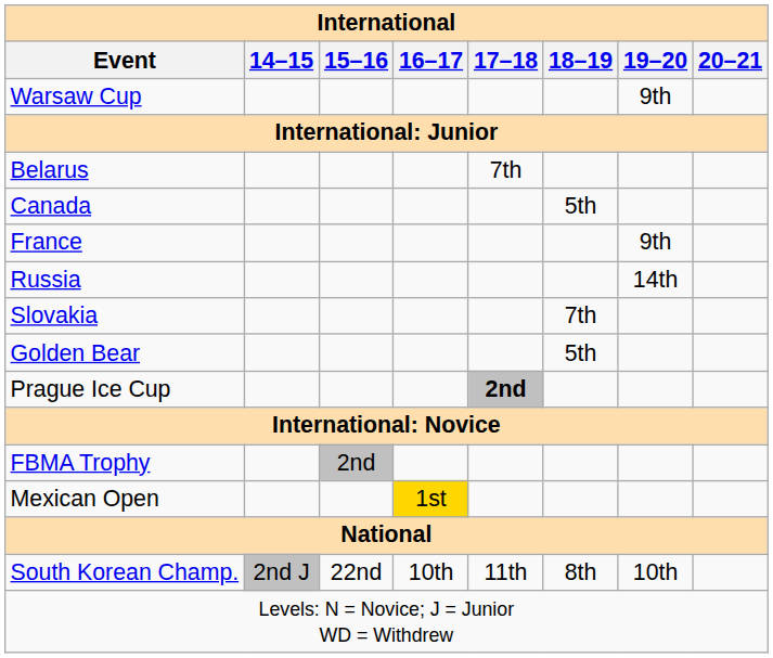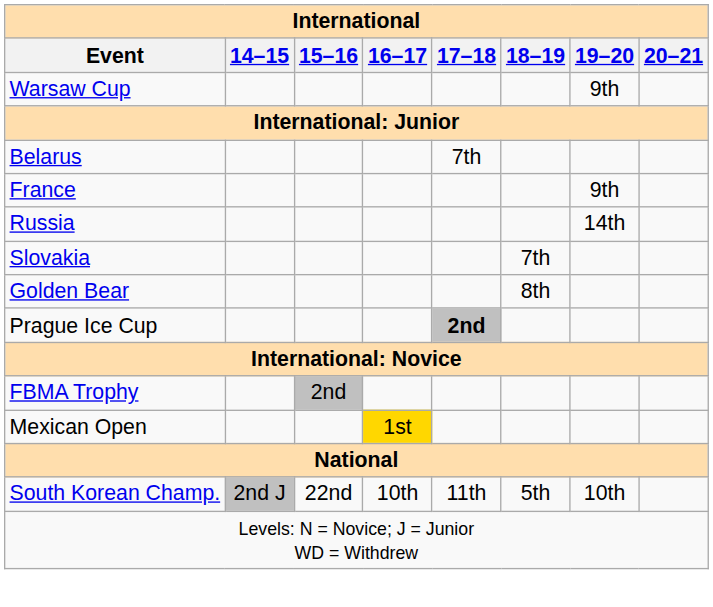 <table class="wikitable" style="text-align:center">
 <tr>
 <th style="background-color: #ffdead; " colspan=8 align=center>International</th>
 </tr>
 <tr>
 <th>Event</th>
 <th><a href='#'>14–15</a></th>
 <th><a href='#'>15–16</a></th>
 <th><a href='#'>16–17</a></th>
 <th><a href='#'>17–18</a></th>
 <th><a href='#'>18–19</a></th>
 <th><a href='#'>19–20</a></th>
 <th><a href='#'>20–21</a></th>
 </tr>
 <tr>
 <td align=left> <a href='#'>Warsaw Cup</a></td>
 <td></td>
 <td></td>
 <td></td>
 <td></td>
 <td></td>
 <td>9th</td>
 <td></td>
 </tr>
 <tr>
 <th style="background-color: #ffdead; " colspan=8 align=center>International: Junior</th>
 </tr>
 <tr>
 <td align=left> <a href='#'>Belarus</a></td>
 <td></td>
 <td></td>
 <td></td>
 <td>7th</td>
 <td></td>
-<td></td>
-<td></td>
-</tr>
-<tr>
-<td align=left> <a href='#'>Canada</a></td>
-<td></td>
-<td></td>
-<td></td>
-<td></td>
-<td>5th</td>
 <td></td>
 <td></td>
 </tr>
 <tr>
 <td align=left> <a href='#'>France</a></td>
 <td></td>
 <td></td>
 <td></td>
 <td></td>
 <td></td>
 <td>9th</td>
 <td></td>
 </tr>
 <tr>
 <td align=left> <a href='#'>Russia</a></td>
 <td></td>
 <td></td>
 <td></td>
 <td></td>
 <td></td>
 <td>14th</td>
 <td></td>
 </tr>
 <tr>
 <td align=left> <a href='#'>Slovakia</a></td>
 <td></td>
 <td></td>
 <td></td>
 <td></td>
 <td>7th</td>
 <td></td>
 <td></td>
 </tr>
 <tr>
 <td align=left><a href='#'>Golden Bear</a></td>
 <td></td>
 <td></td>
 <td></td>
 <td></td>
-<td>5th</td>
+<td>8th</td>
 <td></td>
 <td></td>
 </tr>
 <tr>
 <td align=left>Prague Ice Cup</td>
 <td></td>
 <td></td>
 <td></td>
 <td bgcolor=silver><strong>2nd</strong></td>
 <td></td>
 <td></td>
 <td></td>
 </tr>
 <tr>
 <th style="background-color: #ffdead; " colspan=8 align=center>International: Novice</th>
 </tr>
 <tr>
 <td align=left><a href='#'>FBMA Trophy</a></td>
 <td></td>
 <td bgcolor=silver>2nd</td>
 <td></td>
 <td></td>
 <td></td>
 <td></td>
 <td></td>
 </tr>
 <tr>
 <td align=left>Mexican Open</td>
 <td></td>
 <td></td>
 <td bgcolor=gold>1st  </td>
 <td></td>
 <td></td>
 <td></td>
 <td></td>
 </tr>
 <tr>
 <th style="background-color: #ffdead; " colspan=8 align=center>National</th>
 </tr>
 <tr>
 <td align=left><a href='#'>South Korean Champ.</a></td>
 <td bgcolor=silver>2nd J</td>
 <td>22nd</td>
 <td>10th</td>
 <td>11th</td>
-<td>8th</td>
+<td>5th</td>
 <td>10th</td>
 <td></td>
 </tr>
 <tr>
 <td colspan=8 align=center><small> Levels: N = Novice; J = Junior <br> WD = Withdrew </small></td>
 </tr>
 </table>
